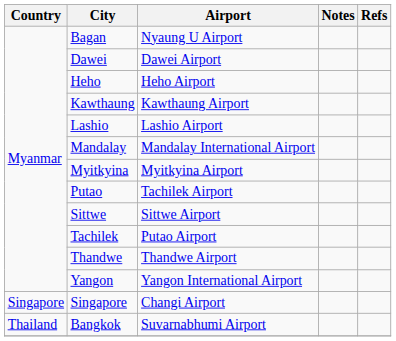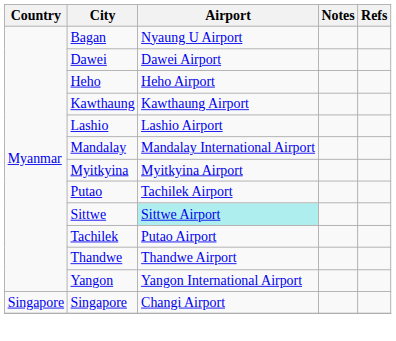 <table class="wikitable sortable">
 <tr>
 <th>Country</th>
 <th>City</th>
 <th>Airport</th>
 <th>Notes</th>
 <th>Refs</th>
 </tr>
 <tr>
 <td rowspan="12"><a href='#'>Myanmar</a></td>
 <td><a href='#'>Bagan</a></td>
 <td><a href='#'>Nyaung U Airport</a></td>
 <td align=center></td>
 <td align=center></td>
 </tr>
 <tr>
 <td><a href='#'>Dawei</a></td>
 <td><a href='#'>Dawei Airport</a></td>
 <td align=center></td>
 <td align=center></td>
 </tr>
 <tr>
 <td><a href='#'>Heho</a></td>
 <td><a href='#'>Heho Airport</a></td>
 <td align=center></td>
 <td align=center></td>
 </tr>
 <tr>
 <td><a href='#'>Kawthaung</a></td>
 <td><a href='#'>Kawthaung Airport</a></td>
 <td align=center></td>
 <td align=center></td>
 </tr>
 <tr>
 <td><a href='#'>Lashio</a></td>
 <td><a href='#'>Lashio Airport</a></td>
 <td align=center></td>
 <td align=center></td>
 </tr>
 <tr>
 <td><a href='#'>Mandalay</a></td>
 <td><a href='#'>Mandalay International Airport</a></td>
 <td></td>
 <td align=center></td>
 </tr>
 <tr>
 <td><a href='#'>Myitkyina</a></td>
 <td><a href='#'>Myitkyina Airport</a></td>
 <td align=center></td>
 <td align=center></td>
 </tr>
 <tr>
 <td><a href='#'>Putao</a></td>
 <td><a href='#'>Tachilek Airport</a></td>
 <td align=center></td>
 <td align=center></td>
 </tr>
 <tr>
 <td><a href='#'>Sittwe</a></td>
-<td><a href='#'>Sittwe Airport</a></td>
+<td style="background: paleturquoise;"><a href='#'>Sittwe Airport</a></td>
 <td align=center></td>
 <td align=center></td>
 </tr>
 <tr>
 <td><a href='#'>Tachilek</a></td>
 <td><a href='#'>Putao Airport</a></td>
 <td align=center></td>
 <td align=center></td>
 </tr>
 <tr>
 <td><a href='#'>Thandwe</a></td>
 <td><a href='#'>Thandwe Airport</a></td>
 <td align=center></td>
 <td align=center></td>
 </tr>
 <tr>
 <td><a href='#'>Yangon</a></td>
 <td><a href='#'>Yangon International Airport</a></td>
 <td></td>
 <td align=center></td>
 </tr>
 <tr>
 <td><a href='#'>Singapore</a></td>
 <td><a href='#'>Singapore</a></td>
 <td><a href='#'>Changi Airport</a></td>
 <td></td>
 <td align=center></td>
 </tr>
 <tr>
-<td><a href='#'>Thailand</a></td>
-<td><a href='#'>Bangkok</a></td>
-<td><a href='#'>Suvarnabhumi Airport</a></td>
-<td></td>
-<td align=center></td>
-</tr>
-<tr>
 </tr>
 </table>
